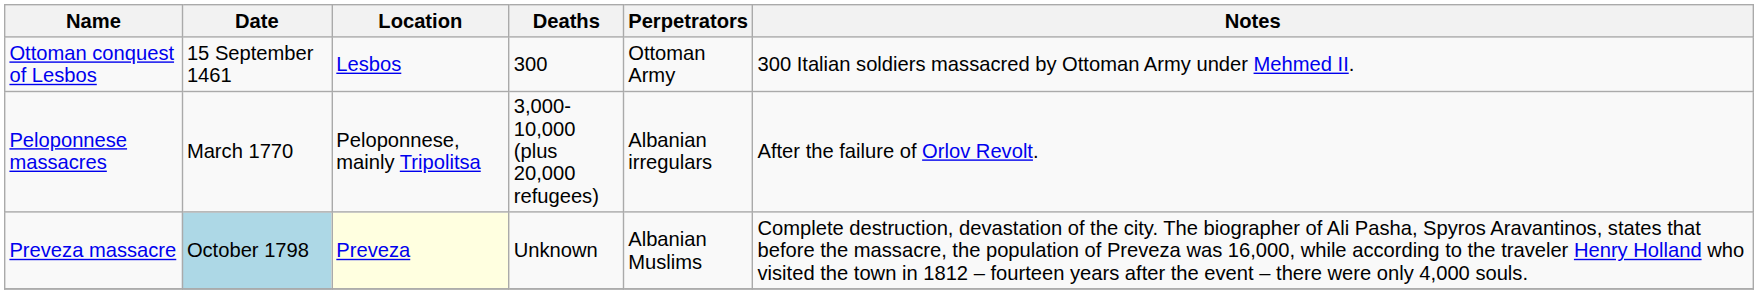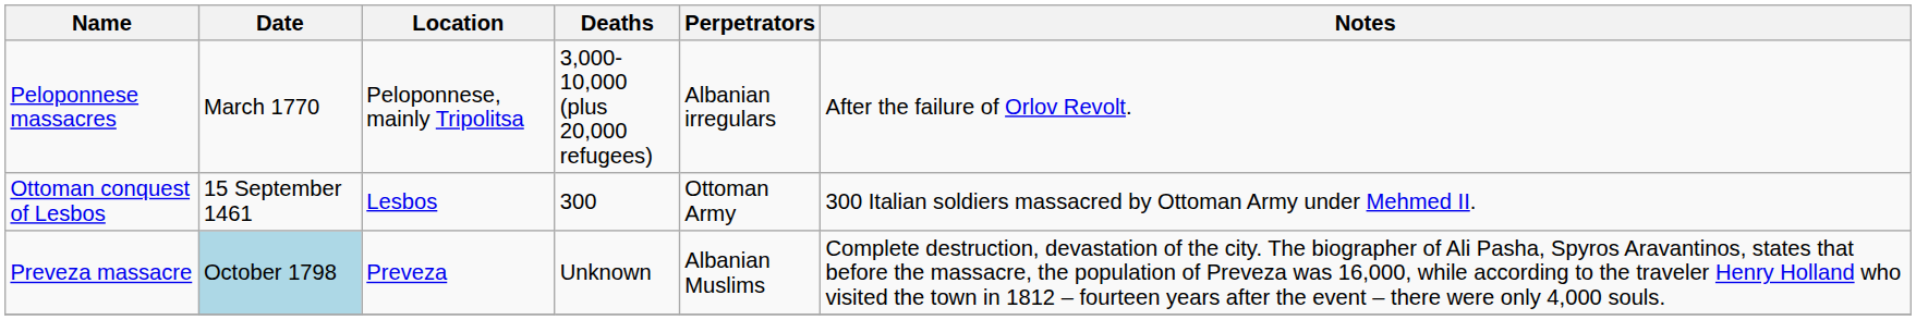 <table class="sortable wikitable" style="font-size:90%;">
 <tr>
 <th style="width:120px;">Name</th>
 <th style="width:100px;">Date</th>
 <th style="width:120px;">Location</th>
 <th style="width:75px;">Deaths</th>
 <th style="width:75px;">Perpetrators</th>
 <th class="unsortable">Notes</th>
 </tr>
 <tr>
+<td><a href='#'>Peloponnese massacres</a></td>
+<td>March 1770</td>
+<td>Peloponnese, mainly <a href='#'>Tripolitsa</a></td>
+<td>3,000-10,000 (plus 20,000 refugees)</td>
+<td>Albanian irregulars</td>
+<td>After the failure of <a href='#'>Orlov Revolt</a>.</td>
+</tr>
+<tr>
 <td><a href='#'>Ottoman conquest of Lesbos</a></td>
 <td>15 September 1461</td>
 <td><a href='#'>Lesbos</a></td>
 <td>300</td>
 <td>Ottoman Army</td>
 <td>300 Italian soldiers massacred by Ottoman Army under <a href='#'>Mehmed II</a>.</td>
 </tr>
 <tr>
-<td><a href='#'>Peloponnese massacres</a></td>
-<td>March 1770</td>
-<td>Peloponnese, mainly <a href='#'>Tripolitsa</a></td>
-<td>3,000-10,000 (plus 20,000 refugees)</td>
-<td>Albanian irregulars</td>
-<td>After the failure of <a href='#'>Orlov Revolt</a>.</td>
-</tr>
-<tr>
 <td><a href='#'>Preveza massacre</a></td>
 <td style="background: lightblue;">October 1798</td>
-<td style="background: lightyellow;"><a href='#'>Preveza</a></td>
+<td><a href='#'>Preveza</a></td>
 <td>Unknown</td>
 <td>Albanian Muslims</td>
 <td>Complete destruction, devastation of the city. The biographer of Ali Pasha, Spyros Aravantinos, states that before the massacre, the population of Preveza was 16,000, while according to the traveler <a href='#'>Henry Holland</a> who visited the town in 1812 – fourteen years after the event – there were only 4,000 souls.</td>
 </tr>
 <tr>
 </tr>
 </table>
